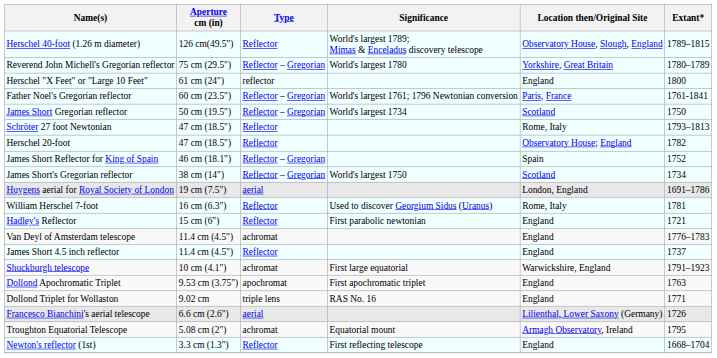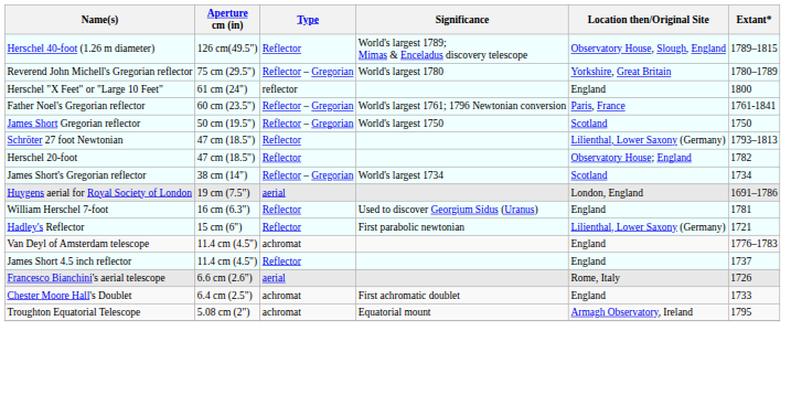 <table class="wikitable sortable" style="font-size:95%;">
 <tr>
 <th>Name(s)</th>
 <th class="unsortable"><a href='#'>Aperture</a> <br>cm (in)</th>
 <th><a href='#'>Type</a></th>
 <th>Significance</th>
 <th>Location then/Original Site</th>
 <th>Extant*</th>
 </tr>
 <tr style="background:#F0FFFF">
 <td><a href='#'>Herschel 40-foot</a> (1.26 m diameter)</td>
 <td>126 cm(49.5")</td>
 <td><a href='#'>Reflector</a></td>
 <td>World's largest 1789; <br> <a href='#'>Mimas</a> & <a href='#'>Enceladus</a> discovery telescope</td>
 <td><a href='#'>Observatory House</a>, <a href='#'>Slough</a>, <a href='#'>England</a></td>
 <td>1789–1815</td>
 </tr>
 <tr style="background:#F0FFFF">
 <td>Reverend John Michell's Gregorian reflector</td>
 <td>75 cm (29.5")</td>
 <td><a href='#'>Reflector</a> – <a href='#'>Gregorian</a></td>
 <td>World's largest 1780</td>
 <td><a href='#'>Yorkshire</a>, <a href='#'>Great Britain</a></td>
 <td>1780–1789</td>
 </tr>
 <tr style="background:#F0FFFF">
 <td>Herschel "X Feet" or "Large 10 Feet"</td>
 <td>61 cm (24")</td>
 <td>reflector</td>
 <td></td>
 <td>England</td>
 <td>1800</td>
 </tr>
 <tr style="background:#F0FFFF">
 <td>Father Noel's Gregorian reflector</td>
 <td>60 cm (23.5")</td>
 <td><a href='#'>Reflector</a> – <a href='#'>Gregorian</a></td>
 <td>World's largest 1761; 1796 Newtonian conversion</td>
 <td><a href='#'>Paris</a>, <a href='#'>France</a></td>
 <td>1761-1841</td>
 </tr>
 <tr style="background:#F0FFFF">
 <td><a href='#'>James Short</a> Gregorian reflector</td>
 <td>50 cm (19.5")</td>
 <td><a href='#'>Reflector</a> – <a href='#'>Gregorian</a></td>
-<td>World's largest 1734</td>
+<td>World's largest 1750</td>
 <td><a href='#'>Scotland</a></td>
 <td>1750</td>
 </tr>
 <tr style="background:#F0FFFF">
 <td><a href='#'>Schröter</a> 27 foot Newtonian</td>
 <td>47 cm (18.5")</td>
 <td><a href='#'>Reflector</a></td>
 <td></td>
-<td>Rome, Italy</td>
+<td><a href='#'>Lilienthal, Lower Saxony</a> (Germany)</td>
 <td>1793–1813</td>
 </tr>
 <tr style="background:#F0FFFF">
 <td>Herschel 20-foot</td>
 <td>47 cm (18.5")</td>
 <td><a href='#'>Reflector</a></td>
 <td></td>
 <td><a href='#'>Observatory House</a>; <a href='#'>England</a></td>
 <td>1782</td>
 </tr>
 <tr style="background:#F0FFFF">
-<td>James Short Reflector for <a href='#'>King of Spain</a></td>
-<td>46 cm (18.1")</td>
-<td><a href='#'>Reflector</a> – <a href='#'>Gregorian</a></td>
-<td></td>
-<td>Spain</td>
-<td>1752</td>
-</tr>
-<tr style="background:#F0FFFF">
 <td>James Short's Gregorian reflector</td>
 <td>38 cm (14")</td>
 <td><a href='#'>Reflector</a> – <a href='#'>Gregorian</a></td>
-<td>World's largest 1750</td>
+<td>World's largest 1734</td>
 <td><a href='#'>Scotland</a></td>
 <td>1734</td>
 </tr>
 <tr style="background:#E8E8E8">
 <td><a href='#'>Huygens</a> aerial for <a href='#'>Royal Society of London</a></td>
 <td>19 cm (7.5")</td>
 <td><a href='#'>aerial</a></td>
 <td></td>
 <td>London, England</td>
 <td>1691–1786</td>
 </tr>
 <tr style="background:#F0FFFF">
 <td>William Herschel 7-foot</td>
 <td>16 cm (6.3")</td>
 <td><a href='#'>Reflector</a></td>
 <td>Used to discover <a href='#'>Georgium Sidus</a> (<a href='#'>Uranus</a>)</td>
-<td>Rome, Italy</td>
+<td>England</td>
 <td>1781</td>
 </tr>
 <tr style="background:#F0FFFF">
 <td><a href='#'>Hadley's</a> Reflector</td>
 <td>15 cm (6")</td>
 <td><a href='#'>Reflector</a></td>
 <td>First parabolic newtonian</td>
-<td>England</td>
+<td><a href='#'>Lilienthal, Lower Saxony</a> (Germany)</td>
 <td>1721</td>
 </tr>
 <tr>
 <td>Van Deyl of Amsterdam telescope</td>
 <td>11.4 cm (4.5")</td>
 <td>achromat</td>
 <td></td>
 <td>England</td>
 <td>1776–1783</td>
 </tr>
 <tr style="background:#F0FFFF">
 <td>James Short 4.5 inch reflector</td>
 <td>11.4 cm (4.5")</td>
 <td><a href='#'>Reflector</a></td>
 <td></td>
 <td>England</td>
 <td>1737</td>
 </tr>
-<tr>
-<td><a href='#'>Shuckburgh telescope</a></td>
-<td>10 cm (4.1")</td>
-<td>achromat</td>
-<td>First large equatorial</td>
-<td>Warwickshire, England</td>
-<td>1791–1923</td>
-</tr>
-<tr>
-<td><a href='#'>Dollond</a> Apochromatic Triplet</td>
-<td>9.53 cm (3.75")</td>
-<td>apochromat</td>
-<td>First apochromatic triplet</td>
-<td>England</td>
-<td>1763</td>
-</tr>
-<tr>
-<td>Dollond Triplet for Wollaston</td>
-<td>9.02 cm</td>
-<td>triple lens</td>
-<td>RAS No. 16</td>
-<td>England</td>
-<td>1771</td>
-</tr>
 <tr style="background:#E8E8E8">
 <td><a href='#'>Francesco Bianchini</a>'s aerial telescope</td>
 <td>6.6 cm (2.6")</td>
 <td><a href='#'>aerial</a></td>
 <td></td>
-<td><a href='#'>Lilienthal, Lower Saxony</a> (Germany)</td>
+<td>Rome, Italy</td>
 <td>1726</td>
+</tr>
+<tr>
+<td><a href='#'>Chester Moore Hall</a>'s Doublet</td>
+<td>6.4 cm (2.5")</td>
+<td>achromat</td>
+<td>First achromatic doublet</td>
+<td>England</td>
+<td>1733</td>
 </tr>
 <tr>
 <td>Troughton Equatorial Telescope</td>
 <td>5.08 cm (2")</td>
 <td>achromat</td>
 <td>Equatorial mount</td>
 <td><a href='#'>Armagh Observatory</a>, Ireland</td>
 <td>1795</td>
 </tr>
-<tr style="background:#F0FFFF">
-<td><a href='#'>Newton's reflector</a> (1st)</td>
-<td>3.3 cm (1.3")</td>
-<td><a href='#'>Reflector</a></td>
-<td>First reflecting telescope</td>
-<td>England</td>
-<td>1668–1704</td>
-</tr>
 <tr>
 </tr>
 </table>
